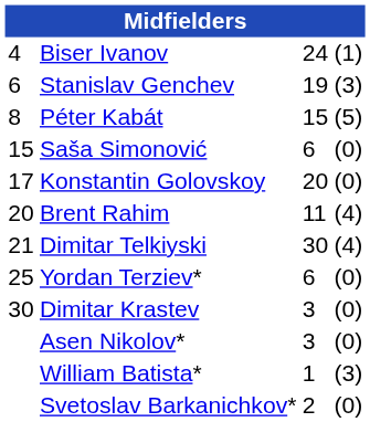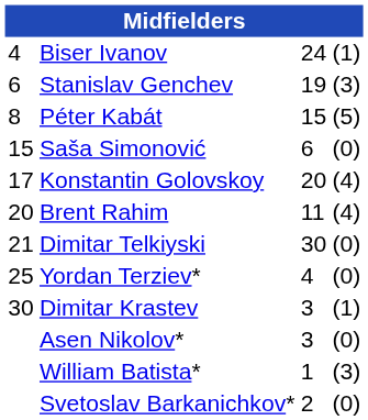 <table class="toccolours" border="0" cellpadding="2" cellspacing="0" style="float:left; margin:0.5em;">
 <tr>
 <th colspan="4" style="text-align:center;background:#2049B7;color:#FFFFFF;">Midfielders</th>
 </tr>
 <tr>
 <td>4</td>
 <td> <a href='#'>Biser Ivanov</a></td>
 <td>24</td>
 <td>(1)</td>
 </tr>
 <tr>
 <td>6</td>
 <td> <a href='#'>Stanislav Genchev</a></td>
 <td>19</td>
 <td>(3)</td>
 </tr>
 <tr>
 <td>8</td>
 <td> <a href='#'>Péter Kabát</a></td>
 <td>15</td>
 <td>(5)</td>
 </tr>
 <tr>
 <td>15</td>
 <td> <a href='#'>Saša Simonović</a></td>
 <td>6</td>
 <td>(0)</td>
 </tr>
 <tr>
 <td>17</td>
 <td> <a href='#'>Konstantin Golovskoy</a></td>
 <td>20</td>
-<td>(0)</td>
+<td>(4)</td>
 </tr>
 <tr>
 <td>20</td>
 <td> <a href='#'>Brent Rahim</a></td>
 <td>11</td>
 <td>(4)</td>
 </tr>
 <tr>
 <td>21</td>
 <td> <a href='#'>Dimitar Telkiyski</a></td>
 <td>30</td>
-<td>(4)</td>
+<td>(0)</td>
 </tr>
 <tr>
 <td>25</td>
 <td> <a href='#'>Yordan Terziev</a>*</td>
-<td>6</td>
+<td>4</td>
 <td>(0)</td>
 </tr>
 <tr>
 <td>30</td>
 <td> <a href='#'>Dimitar Krastev</a></td>
 <td>3</td>
-<td>(0)</td>
+<td>(1)</td>
 </tr>
 <tr>
 <td></td>
 <td> <a href='#'>Asen Nikolov</a>*</td>
 <td>3</td>
 <td>(0)</td>
 </tr>
 <tr>
 <td></td>
 <td> <a href='#'>William Batista</a>*</td>
 <td>1</td>
 <td>(3)</td>
 </tr>
 <tr>
 <td></td>
 <td> <a href='#'>Svetoslav Barkanichkov</a>*</td>
 <td>2</td>
 <td>(0)</td>
 </tr>
 <tr>
 </tr>
 </table>
